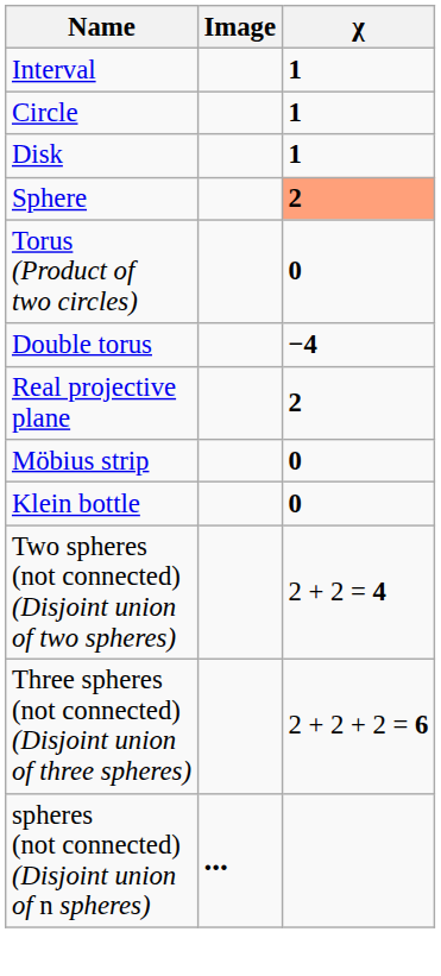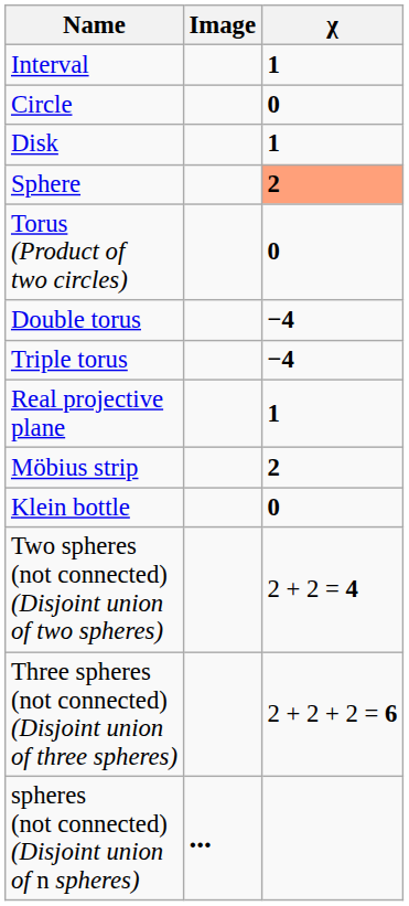 <table class="wikitable">
 <tr>
 <th>Name</th>
 <th>Image</th>
 <th><abbr><strong>χ</strong></abbr></th>
 </tr>
 <tr>
 <td><a href='#'>Interval</a></td>
 <td></td>
 <td><strong>1</strong></td>
 </tr>
 <tr>
 <td><a href='#'>Circle</a></td>
 <td></td>
-<td><strong>1</strong></td>
+<td><strong>0</strong></td>
 </tr>
 <tr>
 <td><a href='#'>Disk</a></td>
 <td></td>
 <td><strong>1</strong></td>
 </tr>
 <tr>
 <td><a href='#'>Sphere</a></td>
 <td></td>
 <td style="background: lightsalmon;"><strong>2</strong></td>
 </tr>
 <tr>
 <td><a href='#'>Torus</a> <br><em>(Product of<br>two circles)</em></td>
 <td></td>
 <td><strong>0</strong></td>
 </tr>
 <tr>
 <td><a href='#'>Double torus</a></td>
 <td></td>
 <td><strong>−4</strong></td>
 </tr>
 <tr>
+<td><a href='#'>Triple torus</a></td>
+<td></td>
+<td><strong>−4</strong></td>
+</tr>
+<tr>
 <td><a href='#'>Real projective<br>plane</a></td>
 <td></td>
-<td><strong>2</strong></td>
+<td><strong>1</strong></td>
 </tr>
 <tr>
 <td><a href='#'>Möbius strip</a></td>
 <td></td>
-<td><strong>0</strong></td>
+<td><strong>2</strong></td>
 </tr>
 <tr>
 <td><a href='#'>Klein bottle</a></td>
 <td></td>
 <td><strong>0</strong></td>
 </tr>
 <tr>
 <td>Two spheres<br>(not connected) <br><em>(Disjoint union<br>of two spheres)</em></td>
 <td></td>
 <td>2 + 2 = <strong>4</strong></td>
 </tr>
 <tr>
 <td>Three spheres<br>(not connected) <br><em>(Disjoint union<br>of three spheres)</em></td>
 <td></td>
 <td>2 + 2 + 2 = <strong>6</strong></td>
 </tr>
 <tr>
 <td> spheres<br>(not connected) <br><em>(Disjoint union<br>of </em>n<em> spheres)</em></td>
 <td><strong><big> ...</big></strong></td>
 <td></td>
 </tr>
 </table>
